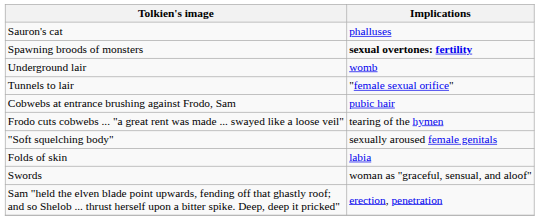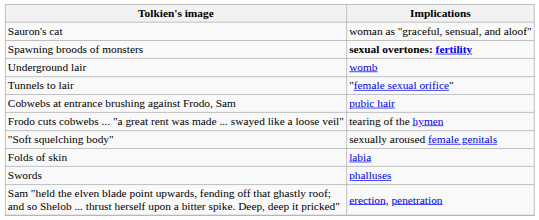 <table class="wikitable" style="margin:1em auto;">
 <tr>
 <th>Tolkien's image</th>
 <th>Implications</th>
 </tr>
 <tr>
 <td>Sauron's cat</td>
-<td><a href='#'>phalluses</a></td>
+<td>woman as "graceful, sensual, and aloof"</td>
 </tr>
 <tr>
 <td>Spawning broods of monsters</td>
 <td><strong>sexual overtones: <a href='#'>fertility</a></strong></td>
 </tr>
 <tr>
 <td>Underground lair</td>
 <td><a href='#'>womb</a></td>
 </tr>
 <tr>
 <td>Tunnels to lair</td>
 <td>"<a href='#'>female sexual orifice</a>"</td>
 </tr>
 <tr>
 <td>Cobwebs at entrance brushing against Frodo, Sam</td>
 <td><a href='#'>pubic hair</a></td>
 </tr>
 <tr>
 <td>Frodo cuts cobwebs ... "a great rent was made ... swayed like a loose veil"</td>
 <td>tearing of the <a href='#'>hymen</a></td>
 </tr>
 <tr>
 <td>"Soft squelching body"</td>
 <td>sexually aroused <a href='#'>female genitals</a></td>
 </tr>
 <tr>
 <td>Folds of skin</td>
 <td><a href='#'>labia</a></td>
 </tr>
 <tr>
 <td>Swords</td>
-<td>woman as "graceful, sensual, and aloof"</td>
+<td><a href='#'>phalluses</a></td>
 </tr>
 <tr>
 <td>Sam "held the elven blade point upwards, fending off that ghastly roof;<br>and so Shelob ... thrust herself upon a bitter spike. Deep, deep it pricked"</td>
 <td><a href='#'>erection</a>, <a href='#'>penetration</a></td>
 </tr>
 <tr>
 </tr>
 </table>
